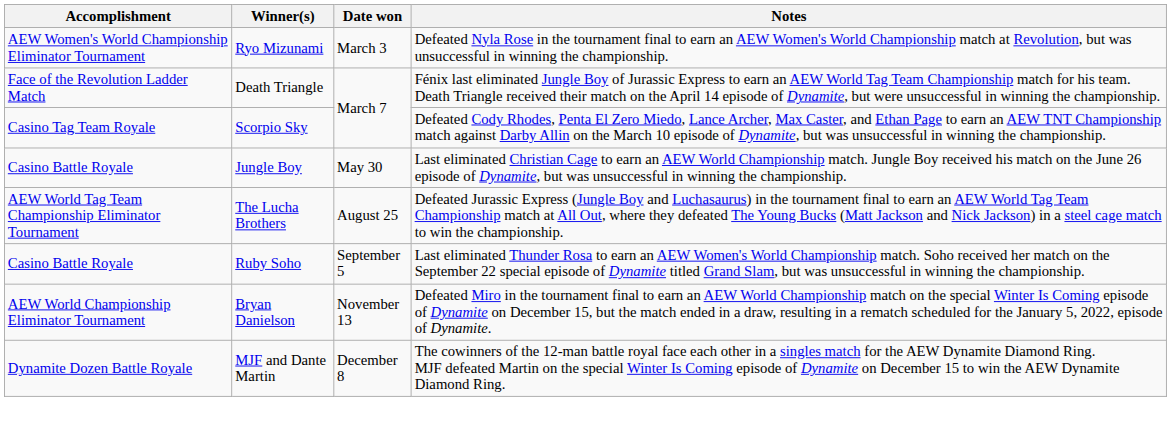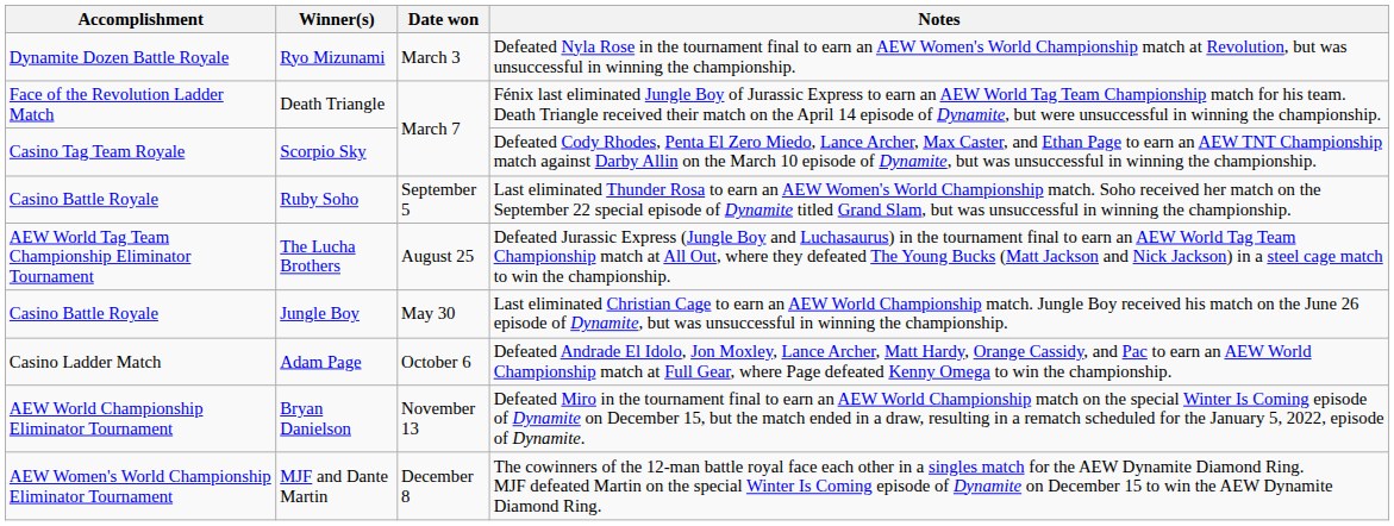 <table class="wikitable" style="width:100%;">
 <tr>
 <th>Accomplishment</th>
 <th>Winner(s)</th>
 <th>Date won</th>
 <th>Notes</th>
 </tr>
 <tr>
-<td><a href='#'>AEW Women's World Championship Eliminator Tournament</a></td>
+<td><a href='#'>Dynamite Dozen Battle Royale</a></td>
 <td><a href='#'>Ryo Mizunami</a></td>
 <td>March 3</td>
 <td>Defeated <a href='#'>Nyla Rose</a> in the tournament final to earn an <a href='#'>AEW Women's World Championship</a> match at <a href='#'>Revolution</a>, but was unsuccessful in winning the championship.</td>
 </tr>
 <tr>
 <td><a href='#'>Face of the Revolution Ladder Match</a></td>
 <td>Death Triangle<br></td>
 <td rowspan=2>March 7</td>
 <td>Fénix last eliminated <a href='#'>Jungle Boy</a> of Jurassic Express to earn an <a href='#'>AEW World Tag Team Championship</a> match for his team. Death Triangle received their match on the April 14 episode of <em><a href='#'>Dynamite</a></em>, but were unsuccessful in winning the championship.</td>
 </tr>
 <tr>
 <td><a href='#'>Casino Tag Team Royale</a></td>
 <td><a href='#'>Scorpio Sky</a></td>
 <td>Defeated <a href='#'>Cody Rhodes</a>, <a href='#'>Penta El Zero Miedo</a>, <a href='#'>Lance Archer</a>, <a href='#'>Max Caster</a>, and <a href='#'>Ethan Page</a> to earn an <a href='#'>AEW TNT Championship</a> match against <a href='#'>Darby Allin</a> on the March 10 episode of <em><a href='#'>Dynamite</a></em>, but was unsuccessful in winning the championship.</td>
 </tr>
 <tr>
 <td><a href='#'>Casino Battle Royale</a><br></td>
-<td><a href='#'>Jungle Boy</a></td>
-<td>May 30</td>
-<td>Last eliminated <a href='#'>Christian Cage</a> to earn an <a href='#'>AEW World Championship</a> match. Jungle Boy received his match on the June 26 episode of <em><a href='#'>Dynamite</a></em>, but was unsuccessful in winning the championship.</td>
+<td><a href='#'>Ruby Soho</a></td>
+<td>September 5</td>
+<td>Last eliminated <a href='#'>Thunder Rosa</a> to earn an <a href='#'>AEW Women's World Championship</a> match. Soho received her match on the September 22 special episode of <em><a href='#'>Dynamite</a></em> titled <a href='#'>Grand Slam</a>, but was unsuccessful in winning the championship.</td>
 </tr>
 <tr>
 <td><a href='#'>AEW World Tag Team Championship Eliminator Tournament</a></td>
 <td><a href='#'>The Lucha Brothers</a><br></td>
 <td>August 25<br></td>
 <td>Defeated Jurassic Express (<a href='#'>Jungle Boy</a> and <a href='#'>Luchasaurus</a>) in the tournament final to earn an <a href='#'>AEW World Tag Team Championship</a> match at <a href='#'>All Out</a>, where they defeated <a href='#'>The Young Bucks</a> (<a href='#'>Matt Jackson</a> and <a href='#'>Nick Jackson</a>) in a <a href='#'>steel cage match</a> to win the championship.</td>
 </tr>
 <tr>
 <td><a href='#'>Casino Battle Royale</a><br></td>
-<td><a href='#'>Ruby Soho</a></td>
-<td>September 5</td>
-<td>Last eliminated <a href='#'>Thunder Rosa</a> to earn an <a href='#'>AEW Women's World Championship</a> match. Soho received her match on the September 22 special episode of <em><a href='#'>Dynamite</a></em> titled <a href='#'>Grand Slam</a>, but was unsuccessful in winning the championship.</td>
+<td><a href='#'>Jungle Boy</a></td>
+<td>May 30</td>
+<td>Last eliminated <a href='#'>Christian Cage</a> to earn an <a href='#'>AEW World Championship</a> match. Jungle Boy received his match on the June 26 episode of <em><a href='#'>Dynamite</a></em>, but was unsuccessful in winning the championship.</td>
+</tr>
+<tr>
+<td>Casino Ladder Match</td>
+<td><a href='#'>Adam Page</a></td>
+<td>October 6</td>
+<td>Defeated <a href='#'>Andrade El Idolo</a>, <a href='#'>Jon Moxley</a>, <a href='#'>Lance Archer</a>, <a href='#'>Matt Hardy</a>, <a href='#'>Orange Cassidy</a>, and <a href='#'>Pac</a> to earn an <a href='#'>AEW World Championship</a> match at <a href='#'>Full Gear</a>, where Page defeated <a href='#'>Kenny Omega</a> to win the championship.</td>
 </tr>
 <tr>
 <td><a href='#'>AEW World Championship Eliminator Tournament</a></td>
 <td><a href='#'>Bryan Danielson</a></td>
 <td>November 13</td>
 <td>Defeated <a href='#'>Miro</a> in the tournament final to earn an <a href='#'>AEW World Championship</a> match on the special <a href='#'>Winter Is Coming</a> episode of <em><a href='#'>Dynamite</a></em> on December 15, but the match ended in a draw, resulting in a rematch scheduled for the January 5, 2022, episode of <em>Dynamite</em>.</td>
 </tr>
 <tr>
-<td><a href='#'>Dynamite Dozen Battle Royale</a></td>
+<td><a href='#'>AEW Women's World Championship Eliminator Tournament</a></td>
 <td><a href='#'>MJF</a> and Dante Martin</td>
 <td>December 8</td>
 <td>The cowinners of the 12-man battle royal face each other in a <a href='#'>singles match</a> for the AEW Dynamite Diamond Ring.<br>MJF defeated Martin on the special <a href='#'>Winter Is Coming</a> episode of <em><a href='#'>Dynamite</a></em> on December 15 to win the AEW Dynamite Diamond Ring.</td>
 </tr>
 </table>
